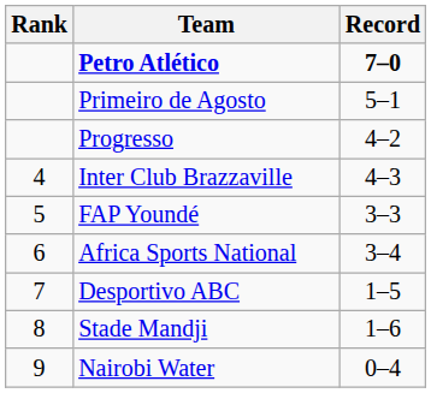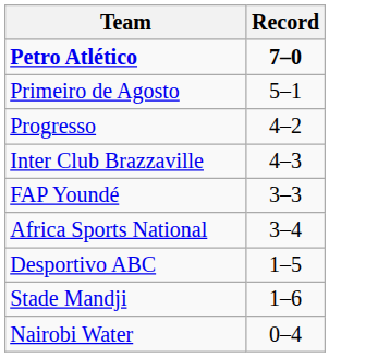 <table class=wikitable style="text-align:center;">
 <tr>
-<th>Rank</th>
 <th width=170>Team</th>
 <th>Record</th>
 </tr>
 <tr>
-<td></td>
 <td align=left> <strong><a href='#'>Petro Atlético</a></strong></td>
 <td><strong>7–0</strong></td>
 </tr>
 <tr>
-<td></td>
 <td align=left> <a href='#'>Primeiro de Agosto</a></td>
 <td>5–1</td>
 </tr>
 <tr>
-<td></td>
 <td align=left> <a href='#'>Progresso</a></td>
 <td>4–2</td>
 </tr>
 <tr>
-<td>4</td>
 <td align=left> <a href='#'>Inter Club Brazzaville</a></td>
 <td>4–3</td>
 </tr>
 <tr>
-<td>5</td>
 <td align=left> <a href='#'>FAP Youndé</a></td>
 <td>3–3</td>
 </tr>
 <tr>
-<td>6</td>
 <td align=left> <a href='#'>Africa Sports National</a></td>
 <td>3–4</td>
 </tr>
 <tr>
-<td>7</td>
 <td align=left> <a href='#'>Desportivo ABC</a></td>
 <td>1–5</td>
 </tr>
 <tr>
-<td>8</td>
 <td align=left> <a href='#'>Stade Mandji</a></td>
 <td>1–6</td>
 </tr>
 <tr>
-<td>9</td>
 <td align=left> <a href='#'>Nairobi Water</a></td>
 <td>0–4</td>
 </tr>
 </table>
